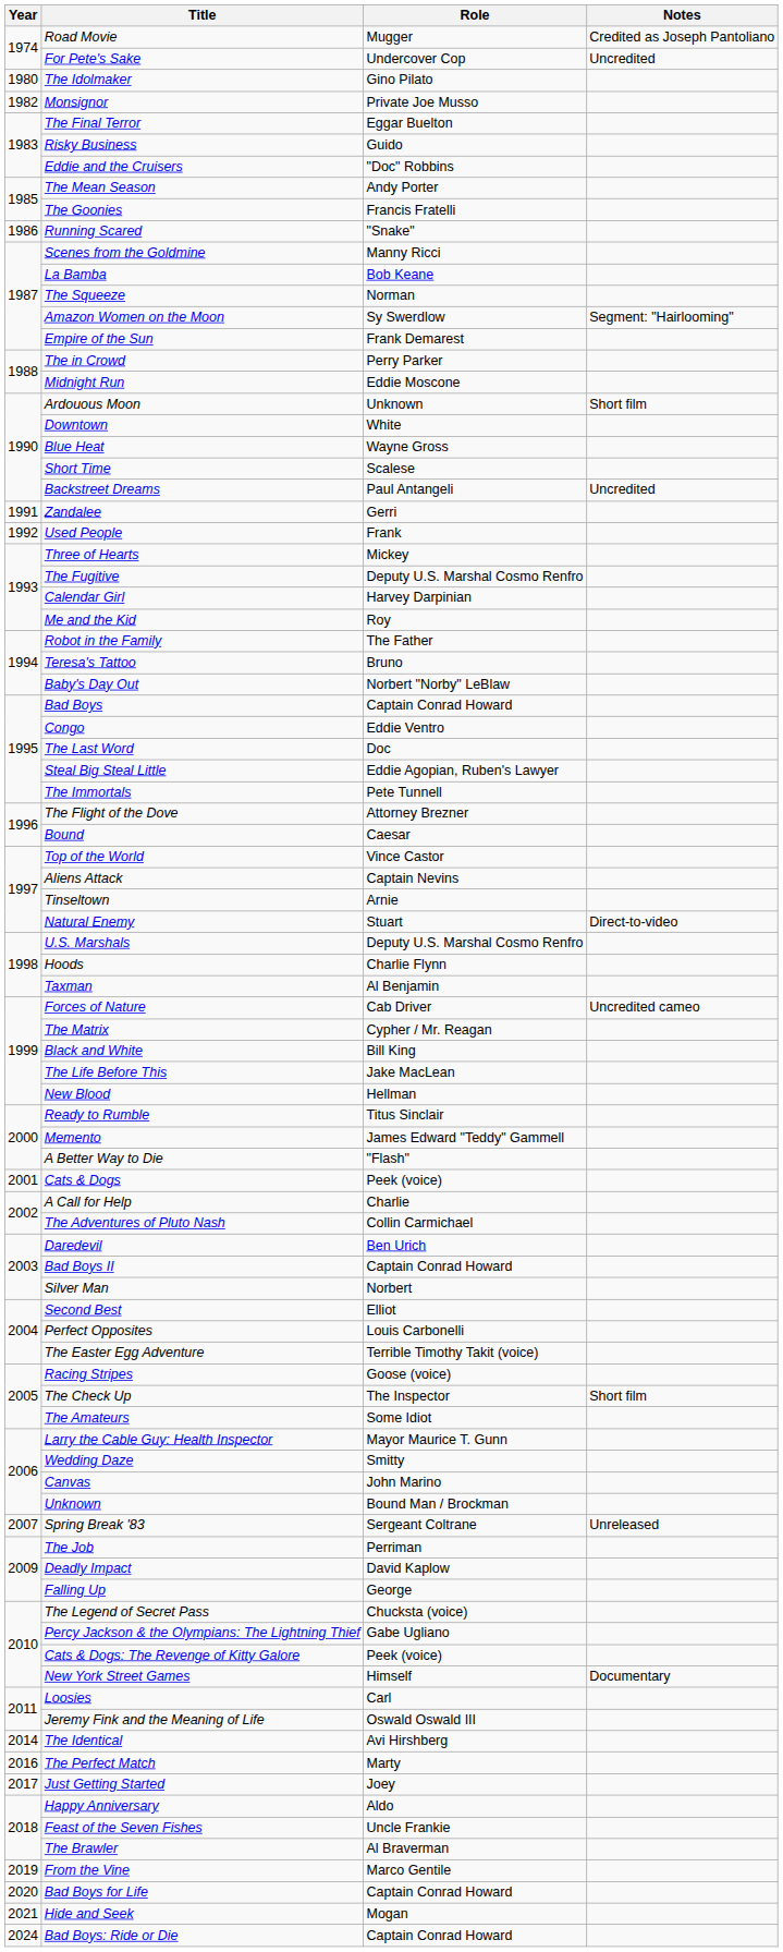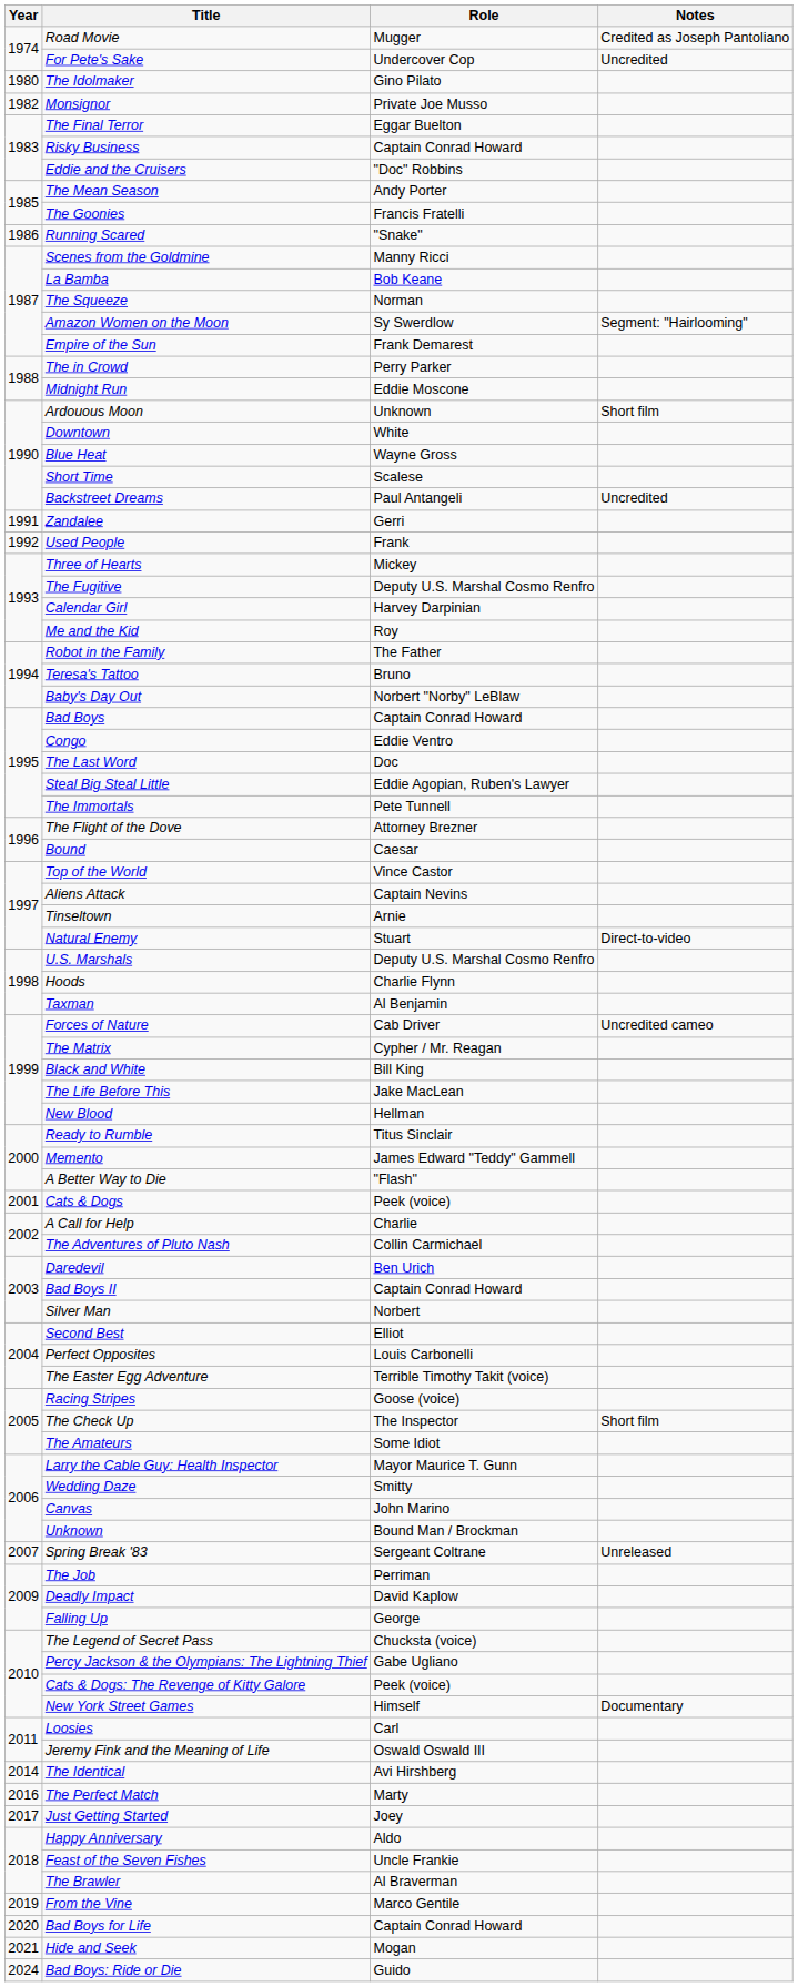 <table class="wikitable sortable">
 <tr>
 <th>Year</th>
 <th>Title</th>
 <th>Role</th>
 <th class="unsortable">Notes</th>
 </tr>
 <tr>
 <td rowspan="2">1974</td>
 <td><em>Road Movie</em></td>
 <td>Mugger</td>
 <td>Credited as Joseph Pantoliano</td>
 </tr>
 <tr>
 <td><em><a href='#'>For Pete's Sake</a></em></td>
 <td>Undercover Cop</td>
 <td>Uncredited</td>
 </tr>
 <tr>
 <td>1980</td>
 <td data-sort-value="Idolmaker, The"><em><a href='#'>The Idolmaker</a></em></td>
 <td>Gino Pilato</td>
 <td></td>
 </tr>
 <tr>
 <td>1982</td>
 <td><em><a href='#'>Monsignor</a></em></td>
 <td>Private Joe Musso</td>
 <td></td>
 </tr>
 <tr>
 <td rowspan="3">1983</td>
 <td data-sort-value="Final Terror, The"><em><a href='#'>The Final Terror</a></em></td>
 <td>Eggar Buelton</td>
 <td></td>
 </tr>
 <tr>
 <td><em><a href='#'>Risky Business</a></em></td>
-<td>Guido</td>
+<td>Captain Conrad Howard</td>
 <td></td>
 </tr>
 <tr>
 <td><em><a href='#'>Eddie and the Cruisers</a></em></td>
 <td>"Doc" Robbins</td>
 <td></td>
 </tr>
 <tr>
 <td rowspan="2">1985</td>
 <td data-sort-value="Mean Season, The"><em><a href='#'>The Mean Season</a></em></td>
 <td>Andy Porter</td>
 <td></td>
 </tr>
 <tr>
 <td data-sort-value="Goonies, The"><em><a href='#'>The Goonies</a></em></td>
 <td>Francis Fratelli</td>
 <td></td>
 </tr>
 <tr>
 <td>1986</td>
 <td><em><a href='#'>Running Scared</a></em></td>
 <td>"Snake"</td>
 <td></td>
 </tr>
 <tr>
 <td rowspan="5">1987</td>
 <td><em><a href='#'>Scenes from the Goldmine</a></em></td>
 <td>Manny Ricci</td>
 <td></td>
 </tr>
 <tr>
 <td><em><a href='#'>La Bamba</a></em></td>
 <td><a href='#'>Bob Keane</a></td>
 <td></td>
 </tr>
 <tr>
 <td data-sort-value="Squeeze, The"><em><a href='#'>The Squeeze</a></em></td>
 <td>Norman</td>
 <td></td>
 </tr>
 <tr>
 <td><em><a href='#'>Amazon Women on the Moon</a></em></td>
 <td>Sy Swerdlow</td>
 <td>Segment: "Hairlooming"</td>
 </tr>
 <tr>
 <td><em><a href='#'>Empire of the Sun</a></em></td>
 <td>Frank Demarest</td>
 <td></td>
 </tr>
 <tr>
 <td rowspan="2">1988</td>
 <td data-sort-value="in Crowd, The"><em><a href='#'>The in Crowd</a></em></td>
 <td>Perry Parker</td>
 <td></td>
 </tr>
 <tr>
 <td><em><a href='#'>Midnight Run</a></em></td>
 <td>Eddie Moscone</td>
 <td></td>
 </tr>
 <tr>
 <td rowspan="5">1990</td>
 <td><em>Ardouous Moon</em></td>
 <td>Unknown</td>
 <td>Short film</td>
 </tr>
 <tr>
 <td><em><a href='#'>Downtown</a></em></td>
 <td>White</td>
 <td></td>
 </tr>
 <tr>
 <td><em><a href='#'>Blue Heat</a></em></td>
 <td>Wayne Gross</td>
 <td></td>
 </tr>
 <tr>
 <td><em><a href='#'>Short Time</a></em></td>
 <td>Scalese</td>
 <td></td>
 </tr>
 <tr>
 <td><em><a href='#'>Backstreet Dreams</a></em></td>
 <td>Paul Antangeli</td>
 <td>Uncredited</td>
 </tr>
 <tr>
 <td>1991</td>
 <td><em><a href='#'>Zandalee</a></em></td>
 <td>Gerri</td>
 <td></td>
 </tr>
 <tr>
 <td>1992</td>
 <td><em><a href='#'>Used People</a></em></td>
 <td>Frank</td>
 <td></td>
 </tr>
 <tr>
 <td rowspan="4">1993</td>
 <td><em><a href='#'>Three of Hearts</a></em></td>
 <td>Mickey</td>
 <td></td>
 </tr>
 <tr>
 <td data-sort-value="Fugitive, The"><em><a href='#'>The Fugitive</a></em></td>
 <td>Deputy U.S. Marshal Cosmo Renfro</td>
 <td></td>
 </tr>
 <tr>
 <td><em><a href='#'>Calendar Girl</a></em></td>
 <td>Harvey Darpinian</td>
 <td></td>
 </tr>
 <tr>
 <td><em><a href='#'>Me and the Kid</a></em></td>
 <td>Roy</td>
 <td></td>
 </tr>
 <tr>
 <td rowspan="3">1994</td>
 <td><em><a href='#'>Robot in the Family</a></em></td>
 <td>The Father</td>
 <td></td>
 </tr>
 <tr>
 <td><em><a href='#'>Teresa's Tattoo</a></em></td>
 <td>Bruno</td>
 <td></td>
 </tr>
 <tr>
 <td><em><a href='#'>Baby's Day Out</a></em></td>
 <td>Norbert "Norby" LeBlaw</td>
 <td></td>
 </tr>
 <tr>
 <td rowspan="5">1995</td>
 <td><em><a href='#'>Bad Boys</a></em></td>
 <td>Captain Conrad Howard</td>
 <td></td>
 </tr>
 <tr>
 <td><em><a href='#'>Congo</a></em></td>
 <td>Eddie Ventro</td>
 </tr>
 <tr>
 <td data-sort-value="Last Word, The"><em><a href='#'>The Last Word</a></em></td>
 <td>Doc</td>
 <td></td>
 </tr>
 <tr>
 <td><em><a href='#'>Steal Big Steal Little</a></em></td>
 <td>Eddie Agopian, Ruben's Lawyer</td>
 <td></td>
 </tr>
 <tr>
 <td data-sort-value="Immortals, The"><em><a href='#'>The Immortals</a></em></td>
 <td>Pete Tunnell</td>
 <td></td>
 </tr>
 <tr>
 <td rowspan="2">1996</td>
 <td data-sort-value="Flight of the Dove, The"><em>The Flight of the Dove</em></td>
 <td>Attorney Brezner</td>
 <td></td>
 </tr>
 <tr>
 <td><em><a href='#'>Bound</a></em></td>
 <td>Caesar</td>
 <td></td>
 </tr>
 <tr>
 <td rowspan="4">1997</td>
 <td><em><a href='#'>Top of the World</a></em></td>
 <td>Vince Castor</td>
 <td></td>
 </tr>
 <tr>
 <td><em>Aliens Attack</em></td>
 <td>Captain Nevins</td>
 <td></td>
 </tr>
 <tr>
 <td><em>Tinseltown</em></td>
 <td>Arnie</td>
 <td></td>
 </tr>
 <tr>
 <td><em><a href='#'>Natural Enemy</a></em></td>
 <td>Stuart</td>
 <td>Direct-to-video</td>
 </tr>
 <tr>
 <td rowspan="3">1998</td>
 <td><em><a href='#'>U.S. Marshals</a></em></td>
 <td>Deputy U.S. Marshal Cosmo Renfro</td>
 <td></td>
 </tr>
 <tr>
 <td><em>Hoods</em></td>
 <td>Charlie Flynn</td>
 <td></td>
 </tr>
 <tr>
 <td><em><a href='#'>Taxman</a></em></td>
 <td>Al Benjamin</td>
 <td></td>
 </tr>
 <tr>
 <td rowspan="5">1999</td>
 <td><em><a href='#'>Forces of Nature</a></em></td>
 <td>Cab Driver</td>
 <td>Uncredited cameo</td>
 </tr>
 <tr>
 <td data-sort-value="Matrix, The"><em><a href='#'>The Matrix</a></em></td>
 <td>Cypher / Mr. Reagan</td>
 <td></td>
 </tr>
 <tr>
 <td><em><a href='#'>Black and White</a></em></td>
 <td>Bill King</td>
 <td></td>
 </tr>
 <tr>
 <td data-sort-value="Life Before This, The"><em><a href='#'>The Life Before This</a></em></td>
 <td>Jake MacLean</td>
 <td></td>
 </tr>
 <tr>
 <td><em><a href='#'>New Blood</a></em></td>
 <td>Hellman</td>
 <td></td>
 </tr>
 <tr>
 <td rowspan="3">2000</td>
 <td><em><a href='#'>Ready to Rumble</a></em></td>
 <td>Titus Sinclair</td>
 <td></td>
 </tr>
 <tr>
 <td><em><a href='#'>Memento</a></em></td>
 <td>James Edward "Teddy" Gammell</td>
 <td></td>
 </tr>
 <tr>
 <td data-sort-value="Better Way to Die, A"><em>A Better Way to Die</em></td>
 <td>"Flash"</td>
 <td></td>
 </tr>
 <tr>
 <td>2001</td>
 <td><em><a href='#'>Cats & Dogs</a></em></td>
 <td>Peek (voice)</td>
 <td></td>
 </tr>
 <tr>
 <td rowspan="2">2002</td>
 <td data-sort-value="Call for Help, A"><em>A Call for Help</em></td>
 <td>Charlie</td>
 <td></td>
 </tr>
 <tr>
 <td data-sort-value="Adventures of Pluto Nash, The"><em><a href='#'>The Adventures of Pluto Nash</a></em></td>
 <td>Collin Carmichael</td>
 <td></td>
 </tr>
 <tr>
 <td rowspan="3">2003</td>
 <td><em><a href='#'>Daredevil</a></em></td>
 <td><a href='#'>Ben Urich</a></td>
 <td></td>
 </tr>
 <tr>
 <td><em><a href='#'>Bad Boys II</a></em></td>
 <td>Captain Conrad Howard</td>
 <td></td>
 </tr>
 <tr>
 <td><em>Silver Man</em></td>
 <td>Norbert</td>
 <td></td>
 </tr>
 <tr>
 <td rowspan="3">2004</td>
 <td><em><a href='#'>Second Best</a></em></td>
 <td>Elliot</td>
 <td></td>
 </tr>
 <tr>
 <td><em>Perfect Opposites</em></td>
 <td>Louis Carbonelli</td>
 <td></td>
 </tr>
 <tr>
 <td data-sort-value="Easter Egg Adventure, The"><em>The Easter Egg Adventure</em></td>
 <td>Terrible Timothy Takit (voice)</td>
 <td></td>
 </tr>
 <tr>
 <td rowspan="3">2005</td>
 <td><em><a href='#'>Racing Stripes</a></em></td>
 <td>Goose (voice)</td>
 <td></td>
 </tr>
 <tr>
 <td data-sort-value="Check Up, The"><em>The Check Up</em></td>
 <td>The Inspector</td>
 <td>Short film</td>
 </tr>
 <tr>
 <td data-sort-value="Amateurs, The"><em><a href='#'>The Amateurs</a></em></td>
 <td>Some Idiot</td>
 <td></td>
 </tr>
 <tr>
 <td rowspan="4">2006</td>
 <td><em><a href='#'>Larry the Cable Guy: Health Inspector</a></em></td>
 <td>Mayor Maurice T. Gunn</td>
 <td></td>
 </tr>
 <tr>
 <td><em><a href='#'>Wedding Daze</a></em></td>
 <td>Smitty</td>
 <td></td>
 </tr>
 <tr>
 <td><em><a href='#'>Canvas</a></em></td>
 <td>John Marino</td>
 <td></td>
 </tr>
 <tr>
 <td><em><a href='#'>Unknown</a></em></td>
 <td>Bound Man / Brockman</td>
 <td></td>
 </tr>
 <tr>
 <td>2007</td>
 <td><em>Spring Break '83</em></td>
 <td>Sergeant Coltrane</td>
 <td>Unreleased</td>
 </tr>
 <tr>
 <td rowspan="3">2009</td>
 <td data-sort-value="Job, The"><em><a href='#'>The Job</a></em></td>
 <td>Perriman</td>
 <td></td>
 </tr>
 <tr>
 <td><em><a href='#'>Deadly Impact</a></em></td>
 <td>David Kaplow</td>
 <td></td>
 </tr>
 <tr>
 <td><em><a href='#'>Falling Up</a></em></td>
 <td>George</td>
 <td></td>
 </tr>
 <tr>
 <td rowspan="4">2010</td>
 <td data-sort-value="Legend of Secret Pass, The"><em>The Legend of Secret Pass</em></td>
 <td>Chucksta (voice)</td>
 <td></td>
 </tr>
 <tr>
 <td><em><a href='#'>Percy Jackson & the Olympians: The Lightning Thief</a></em></td>
 <td>Gabe Ugliano</td>
 <td></td>
 </tr>
 <tr>
 <td><em><a href='#'>Cats & Dogs: The Revenge of Kitty Galore</a></em></td>
 <td>Peek (voice)</td>
 <td></td>
 </tr>
 <tr>
 <td><em><a href='#'>New York Street Games</a></em></td>
 <td>Himself</td>
 <td>Documentary</td>
 </tr>
 <tr>
 <td rowspan="2">2011</td>
 <td><em><a href='#'>Loosies</a></em></td>
 <td>Carl</td>
 <td></td>
 </tr>
 <tr>
 <td><em>Jeremy Fink and the Meaning of Life</em></td>
 <td>Oswald Oswald III</td>
 <td></td>
 </tr>
 <tr>
 <td>2014</td>
 <td data-sort-value="Identical, The"><em><a href='#'>The Identical</a></em></td>
 <td>Avi Hirshberg</td>
 <td></td>
 </tr>
 <tr>
 <td>2016</td>
 <td data-sort-value="Perfect Match, The"><em><a href='#'>The Perfect Match</a></em></td>
 <td>Marty</td>
 <td></td>
 </tr>
 <tr>
 <td>2017</td>
 <td><em><a href='#'>Just Getting Started</a></em></td>
 <td>Joey</td>
 <td></td>
 </tr>
 <tr>
 <td rowspan="3">2018</td>
 <td><em><a href='#'>Happy Anniversary</a></em></td>
 <td>Aldo</td>
 <td></td>
 </tr>
 <tr>
 <td><em><a href='#'>Feast of the Seven Fishes</a></em></td>
 <td>Uncle Frankie</td>
 <td></td>
 </tr>
 <tr>
 <td data-sort-value="Brawler, The"><em><a href='#'>The Brawler</a></em></td>
 <td>Al Braverman</td>
 <td></td>
 </tr>
 <tr>
 <td>2019</td>
 <td><em><a href='#'>From the Vine</a></em></td>
 <td>Marco Gentile</td>
 <td></td>
 </tr>
 <tr>
 <td>2020</td>
 <td><em><a href='#'>Bad Boys for Life</a></em></td>
 <td>Captain Conrad Howard</td>
 <td></td>
 </tr>
 <tr>
 <td>2021</td>
 <td><em><a href='#'>Hide and Seek</a></em></td>
 <td>Mogan</td>
 <td></td>
 </tr>
 <tr>
 <td>2024</td>
 <td><em><a href='#'>Bad Boys: Ride or Die</a></em></td>
-<td>Captain Conrad Howard</td>
+<td>Guido</td>
 <td></td>
 </tr>
 </table>
